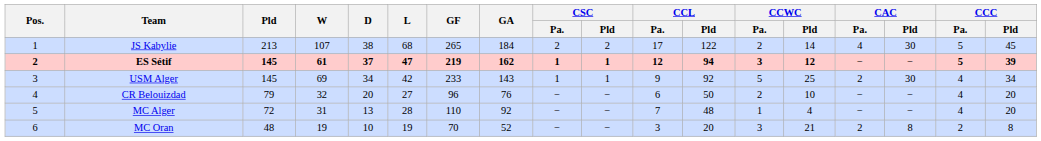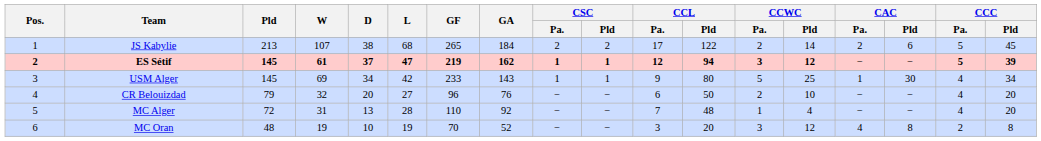 <table class="wikitable" style="text-align: center; margin: 0.5em auto; width:80%">
 <tr>
 <th rowspan="2">Pos.</th>
 <th rowspan="2">Team</th>
 <th rowspan="2">Pld</th>
 <th rowspan="2">W</th>
 <th rowspan="2">D</th>
 <th rowspan="2">L</th>
 <th rowspan="2">GF</th>
 <th rowspan="2">GA</th>
 <th colspan="2"><a href='#'>CSC</a></th>
 <th colspan="2"><a href='#'>CCL</a></th>
 <th colspan="2"><a href='#'>CCWC</a></th>
 <th colspan="2"><a href='#'>CAC</a></th>
 <th colspan="2"><a href='#'>CCC</a></th>
 </tr>
 <tr>
 <th>Pa.</th>
 <th>Pld</th>
 <th>Pa.</th>
 <th>Pld</th>
 <th>Pa.</th>
 <th>Pld</th>
 <th>Pa.</th>
 <th>Pld</th>
 <th>Pa.</th>
 <th>Pld</th>
 </tr>
 <tr style="background:#CCDDFF;">
 <td>1</td>
 <td><a href='#'>JS Kabylie</a></td>
 <td>213</td>
 <td>107</td>
 <td>38</td>
 <td>68</td>
 <td>265</td>
 <td>184</td>
 <td>2</td>
 <td>2</td>
 <td>17</td>
 <td>122</td>
 <td>2</td>
 <td>14</td>
-<td>4</td>
-<td>30</td>
+<td>2</td>
+<td>6</td>
 <td>5</td>
 <td>45</td>
 </tr>
 <tr style="background: #FFCCCC;">
 <td><strong>2</strong></td>
 <td><strong>ES Sétif</strong></td>
 <td><strong>145</strong></td>
 <td><strong>61</strong></td>
 <td><strong>37</strong></td>
 <td><strong>47</strong></td>
 <td><strong>219</strong></td>
 <td><strong>162</strong></td>
 <td><strong>1</strong></td>
 <td><strong>1</strong></td>
 <td><strong>12</strong></td>
 <td><strong>94</strong></td>
 <td><strong>3</strong></td>
 <td><strong>12</strong></td>
 <td>−</td>
 <td>−</td>
 <td><strong>5</strong></td>
 <td><strong>39</strong></td>
 </tr>
 <tr style="background: #CCDDFF;">
 <td>3</td>
 <td><a href='#'>USM Alger</a></td>
 <td>145</td>
 <td>69</td>
 <td>34</td>
 <td>42</td>
 <td>233</td>
 <td>143</td>
 <td>1</td>
 <td>1</td>
 <td>9</td>
-<td>92</td>
+<td>80</td>
 <td>5</td>
 <td>25</td>
-<td>2</td>
+<td>1</td>
 <td>30</td>
 <td>4</td>
 <td>34</td>
 </tr>
 <tr style="background: #CCDDFF;">
 <td>4</td>
 <td><a href='#'>CR Belouizdad</a></td>
 <td>79</td>
 <td>32</td>
 <td>20</td>
 <td>27</td>
 <td>96</td>
 <td>76</td>
 <td>−</td>
 <td>−</td>
 <td>6</td>
 <td>50</td>
 <td>2</td>
 <td>10</td>
 <td>−</td>
 <td>−</td>
 <td>4</td>
 <td>20</td>
 </tr>
 <tr style="background: #CCDDFF;">
 <td>5</td>
 <td><a href='#'>MC Alger</a></td>
 <td>72</td>
 <td>31</td>
 <td>13</td>
 <td>28</td>
 <td>110</td>
 <td>92</td>
 <td>−</td>
 <td>−</td>
 <td>7</td>
 <td>48</td>
 <td>1</td>
 <td>4</td>
 <td>−</td>
 <td>−</td>
 <td>4</td>
 <td>20</td>
 </tr>
 <tr style="background: #CCDDFF;">
 <td>6</td>
 <td><a href='#'>MC Oran</a></td>
 <td>48</td>
 <td>19</td>
 <td>10</td>
 <td>19</td>
 <td>70</td>
 <td>52</td>
 <td>−</td>
 <td>−</td>
 <td>3</td>
 <td>20</td>
 <td>3</td>
-<td>21</td>
-<td>2</td>
+<td>12</td>
+<td>4</td>
 <td>8</td>
 <td>2</td>
 <td>8</td>
 </tr>
 </table>
